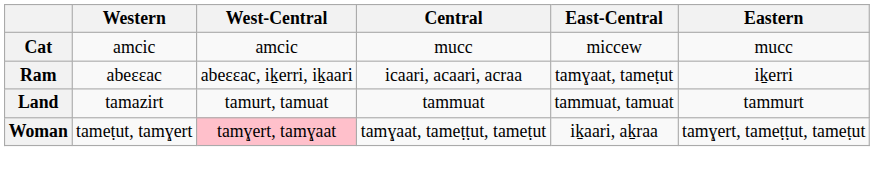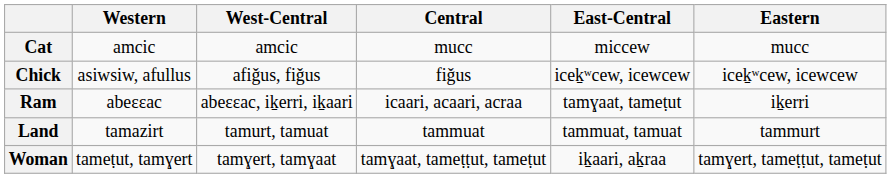 <table class="wikitable">
 <tr>
 <th></th>
 <th>Western</th>
 <th>West-Central</th>
 <th>Central</th>
 <th>East-Central</th>
 <th>Eastern</th>
 </tr>
 <tr style="text-align:center;">
 <th>Cat</th>
 <td>amcic</td>
 <td>amcic</td>
 <td>mucc</td>
 <td>miccew</td>
 <td>mucc</td>
+</tr>
+<tr style="text-align:center;">
+<th>Chick</th>
+<td>asiwsiw, afullus</td>
+<td>afiǧus, fiǧus</td>
+<td>fiǧus</td>
+<td>iceḵʷcew, icewcew</td>
+<td>iceḵʷcew, icewcew</td>
 </tr>
 <tr style="text-align:center;">
 <th>Ram</th>
 <td>abeɛɛac</td>
 <td>abeɛɛac, iḵerri, iḵaari</td>
 <td>icaari, acaari, acraa</td>
 <td>tamɣaat, tameṭut</td>
 <td>iḵerri</td>
 </tr>
 <tr style="text-align:center;">
 <th>Land</th>
 <td>tamazirt</td>
 <td>tamurt, tamuat</td>
 <td>tammuat</td>
 <td>tammuat, tamuat</td>
 <td>tammurt</td>
 </tr>
 <tr style="text-align:center;">
 <th>Woman</th>
 <td>tameṭut, tamɣert</td>
-<td style="background: pink;">tamɣert, tamɣaat</td>
+<td>tamɣert, tamɣaat</td>
 <td>tamɣaat, tameṭṭut, tameṭut</td>
 <td>iḵaari, aḵraa</td>
 <td>tamɣert, tameṭṭut, tameṭut</td>
 </tr>
 </table>
